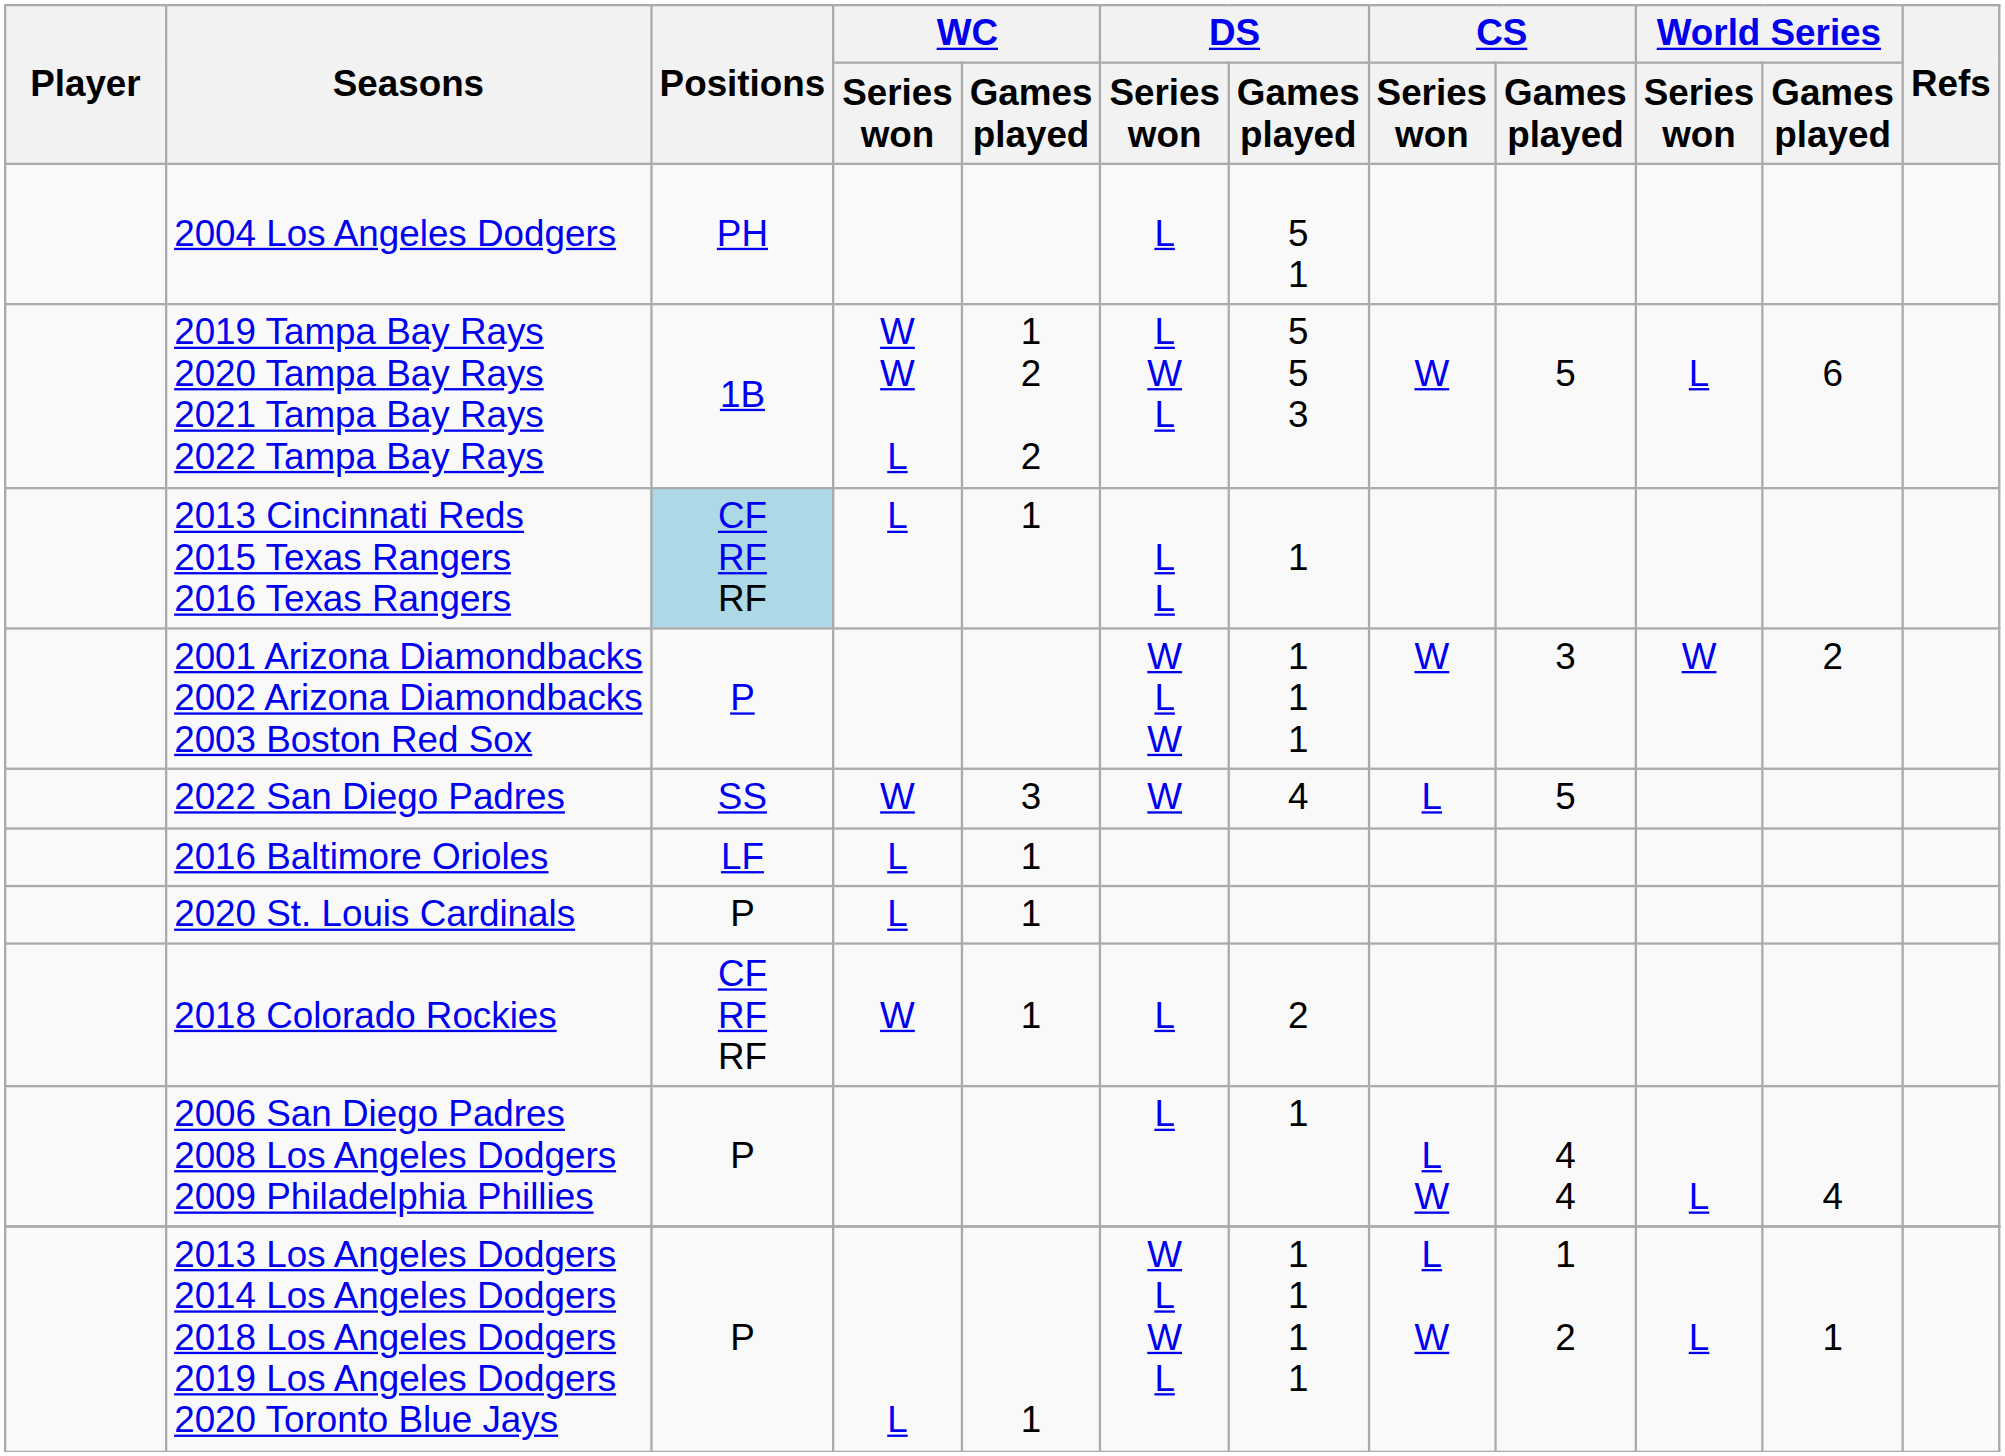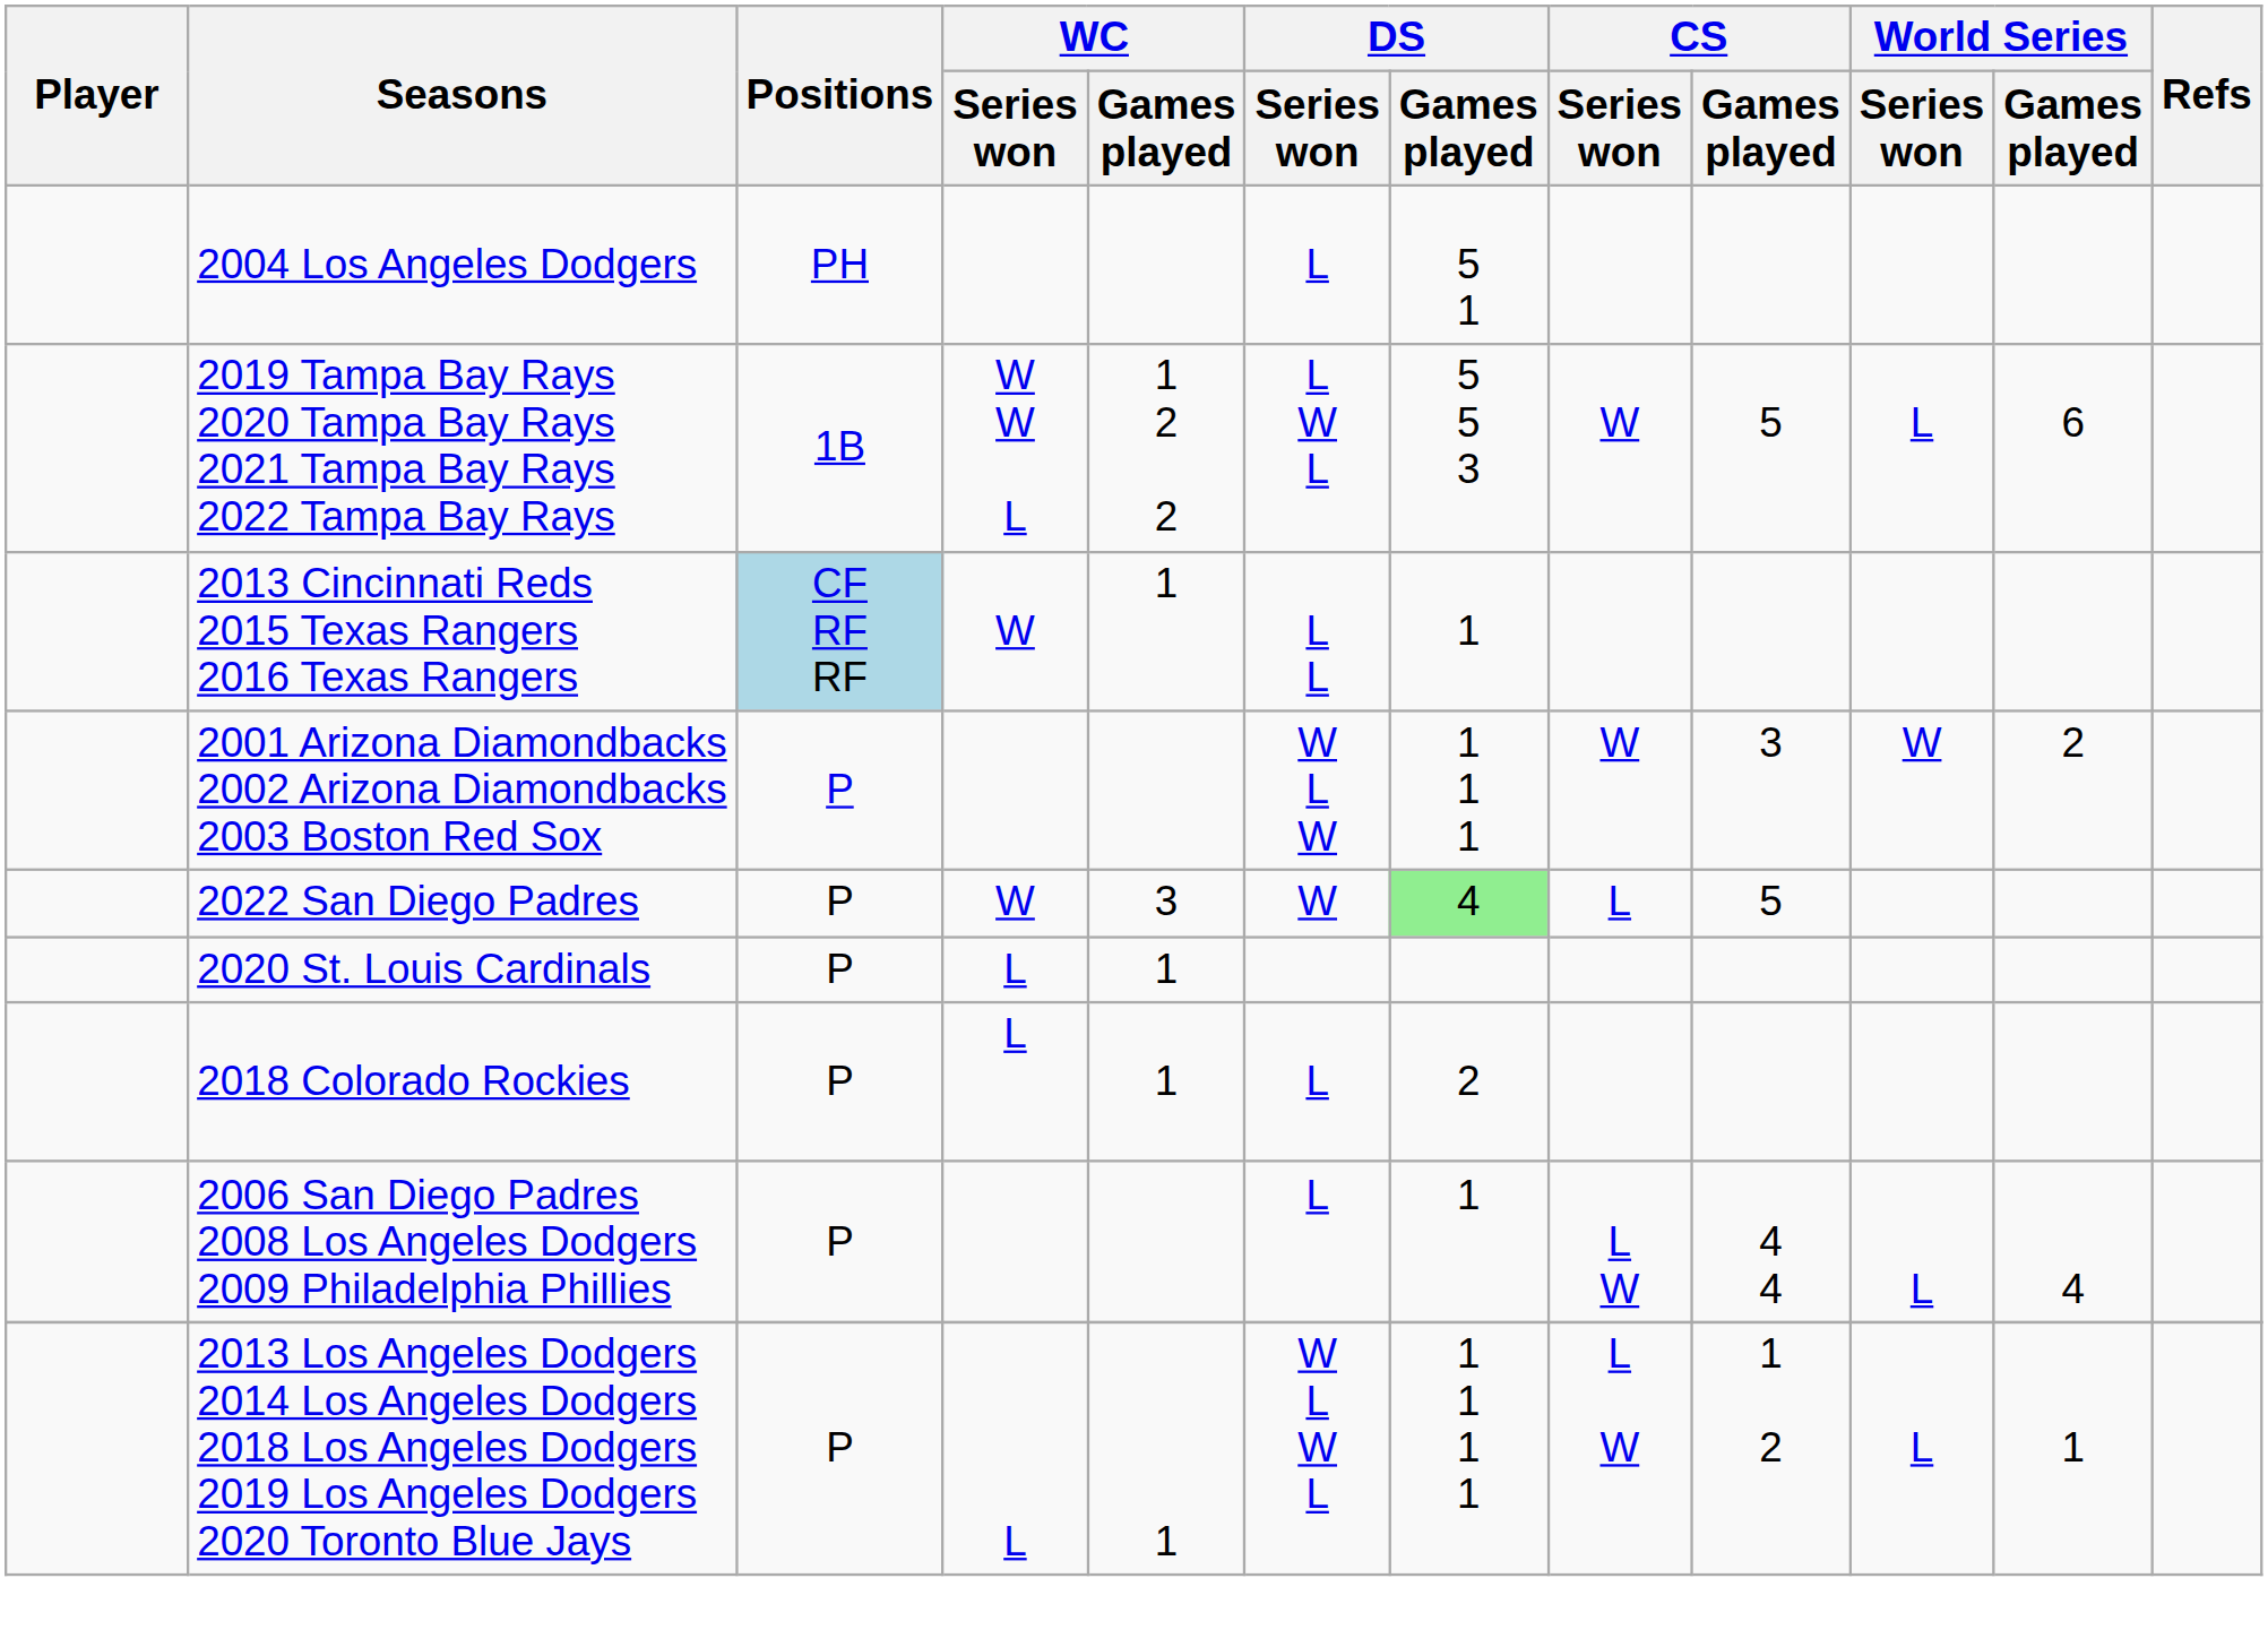 <table class="wikitable sortable plainrowheaders" style="text-align:center">
 <tr>
 <th scope="col" rowspan=2 width=110>Player</th>
 <th scope="col" rowspan=2 width=190>Seasons</th>
 <th scope="col" rowspan=2 class="unsortable">Positions</th>
 <th scope="colgroup" colspan=2 class="unsortable"><a href='#'>WC</a></th>
 <th scope="colgroup" colspan=2 class="unsortable"><a href='#'>DS</a></th>
 <th scope="colgroup" colspan=2 class="unsortable"><a href='#'>CS</a></th>
 <th scope="colgroup" colspan=2 class="unsortable"><a href='#'>World Series</a></th>
 <th scope="col" rowspan=2 class="unsortable">Refs</th>
 </tr>
 <tr>
 <th scope="col" class="unsortable">Series<br>won</th>
 <th scope="col" class="unsortable">Games<br>played</th>
 <th scope="col" class="unsortable">Series<br>won</th>
 <th scope="col" class="unsortable">Games<br>played</th>
 <th scope="col" class="unsortable">Series<br>won</th>
 <th scope="col" class="unsortable">Games<br>played</th>
 <th scope="col" class="unsortable">Series<br>won</th>
 <th scope="col" class="unsortable">Games<br>played</th>
 </tr>
 <tr>
 <td></td>
 <td align=left style="white-space:nowrap;"><a href='#'>2004 Los Angeles Dodgers</a></td>
 <td><a href='#'>PH</a></td>
 <td></td>
 <td></td>
 <td><a href='#'>L</a></td>
 <td> <br>5<br>1</td>
 <td></td>
 <td></td>
 <td></td>
 <td></td>
 <td></td>
 </tr>
 <tr>
 <td></td>
 <td align=left style="white-space:nowrap;"><a href='#'>2019 Tampa Bay Rays</a><br><a href='#'>2020 Tampa Bay Rays</a><br><a href='#'>2021 Tampa Bay Rays</a><br><a href='#'>2022 Tampa Bay Rays</a></td>
 <td><a href='#'>1B</a></td>
 <td><a href='#'>W</a><br><a href='#'>W</a><br> <br><a href='#'>L</a></td>
 <td>1<br>2<br> <br>2</td>
 <td><a href='#'>L</a><br><a href='#'>W</a><br><a href='#'>L</a><br> </td>
 <td>5<br>5<br>3<br> </td>
 <td> <br><a href='#'>W</a><br> <br> </td>
 <td> <br>5<br> <br> </td>
 <td> <br><a href='#'>L</a><br> <br> </td>
 <td> <br>6<br> <br> </td>
 <td><br><br><br></td>
 </tr>
 <tr>
 <td></td>
 <td align=left style="white-space:nowrap;"><a href='#'>2013 Cincinnati Reds</a><br><a href='#'>2015 Texas Rangers</a><br><a href='#'>2016 Texas Rangers</a></td>
 <td style="background: lightblue;"><a href='#'>CF</a><br><a href='#'>RF</a><br>RF</td>
-<td><a href='#'>L</a><br> <br> </td>
+<td><a href='#'>W</a></td>
 <td>1<br> <br> </td>
 <td> <br><a href='#'>L</a><br><a href='#'>L</a></td>
 <td>1</td>
 <td></td>
 <td></td>
 <td></td>
 <td></td>
 <td><br><br></td>
 </tr>
 <tr>
 <td></td>
 <td align=left style="white-space:nowrap;"><a href='#'>2001 Arizona Diamondbacks</a><br><a href='#'>2002 Arizona Diamondbacks</a><br><a href='#'>2003 Boston Red Sox</a></td>
 <td><a href='#'>P</a></td>
 <td></td>
 <td></td>
 <td><a href='#'>W</a><br><a href='#'>L</a><br><a href='#'>W</a></td>
 <td>1<br>1<br>1</td>
 <td><a href='#'>W</a><br> <br> </td>
 <td>3<br> <br> </td>
 <td><a href='#'>W</a><br> <br> </td>
 <td>2<br> <br> </td>
 <td><br><br></td>
 </tr>
 <tr>
 <td></td>
 <td align=left style="white-space:nowrap;"><a href='#'>2022 San Diego Padres</a></td>
-<td><a href='#'>SS</a></td>
+<td>P</td>
 <td><a href='#'>W</a></td>
 <td>3</td>
 <td><a href='#'>W</a></td>
-<td>4</td>
+<td style="background: lightgreen;">4</td>
 <td><a href='#'>L</a></td>
 <td>5</td>
-<td></td>
-<td></td>
-<td></td>
-</tr>
-<tr>
-<td></td>
-<td align=left style="white-space:nowrap;"><a href='#'>2016 Baltimore Orioles</a></td>
-<td><a href='#'>LF</a></td>
-<td><a href='#'>L</a></td>
-<td>1</td>
-<td></td>
-<td></td>
-<td></td>
-<td></td>
 <td></td>
 <td></td>
 <td></td>
 </tr>
 <tr>
 <td></td>
 <td align=left style="white-space:nowrap;"><a href='#'>2020 St. Louis Cardinals</a></td>
 <td>P</td>
 <td><a href='#'>L</a></td>
 <td>1</td>
 <td></td>
 <td></td>
 <td></td>
 <td></td>
 <td></td>
 <td></td>
 <td></td>
 </tr>
 <tr>
 <td></td>
 <td align=left style="white-space:nowrap;"><a href='#'>2018 Colorado Rockies</a></td>
-<td><a href='#'>CF</a><br><a href='#'>RF</a><br>RF</td>
-<td><a href='#'>W</a></td>
+<td>P</td>
+<td><a href='#'>L</a><br> <br> </td>
 <td>1</td>
 <td><a href='#'>L</a></td>
 <td>2</td>
 <td></td>
 <td></td>
 <td></td>
 <td></td>
 <td></td>
 </tr>
 <tr>
 <td></td>
 <td align=left style="white-space:nowrap;"><a href='#'>2006 San Diego Padres</a><br><a href='#'>2008 Los Angeles Dodgers</a><br><a href='#'>2009 Philadelphia Phillies</a></td>
 <td>P</td>
 <td></td>
 <td></td>
 <td><a href='#'>L</a><br> <br> </td>
 <td>1<br> <br> </td>
 <td> <br><a href='#'>L</a><br><a href='#'>W</a></td>
 <td> <br>4<br>4</td>
 <td> <br> <br><a href='#'>L</a></td>
 <td> <br> <br>4</td>
 <td><br><br></td>
 </tr>
 <tr>
 </tr>
 <tr>
 <td></td>
 <td align=left style="white-space:nowrap;"><a href='#'>2013 Los Angeles Dodgers</a><br><a href='#'>2014 Los Angeles Dodgers</a><br><a href='#'>2018 Los Angeles Dodgers</a><br><a href='#'>2019 Los Angeles Dodgers</a><br><a href='#'>2020 Toronto Blue Jays</a></td>
 <td>P</td>
 <td> <br> <br> <br> <br><a href='#'>L</a></td>
 <td> <br> <br> <br> <br>1</td>
 <td><a href='#'>W</a><br><a href='#'>L</a><br><a href='#'>W</a><br><a href='#'>L</a><br> </td>
 <td>1<br>1<br>1<br>1<br> </td>
 <td><a href='#'>L</a><br> <br><a href='#'>W</a><br> <br> </td>
 <td>1<br> <br>2<br> <br> </td>
 <td> <br> <br><a href='#'>L</a><br> <br> </td>
 <td> <br> <br>1<br> <br> </td>
 <td><br><br><br><br></td>
 </tr>
 </table>
